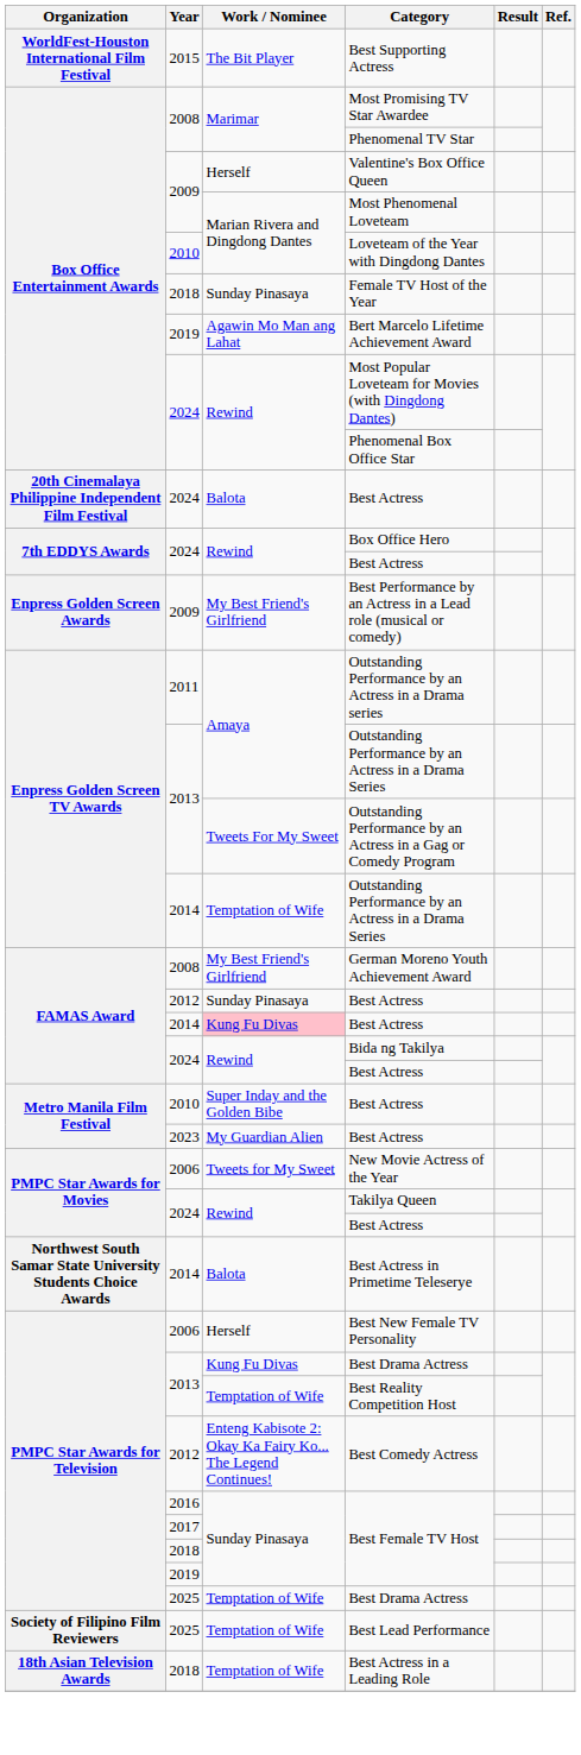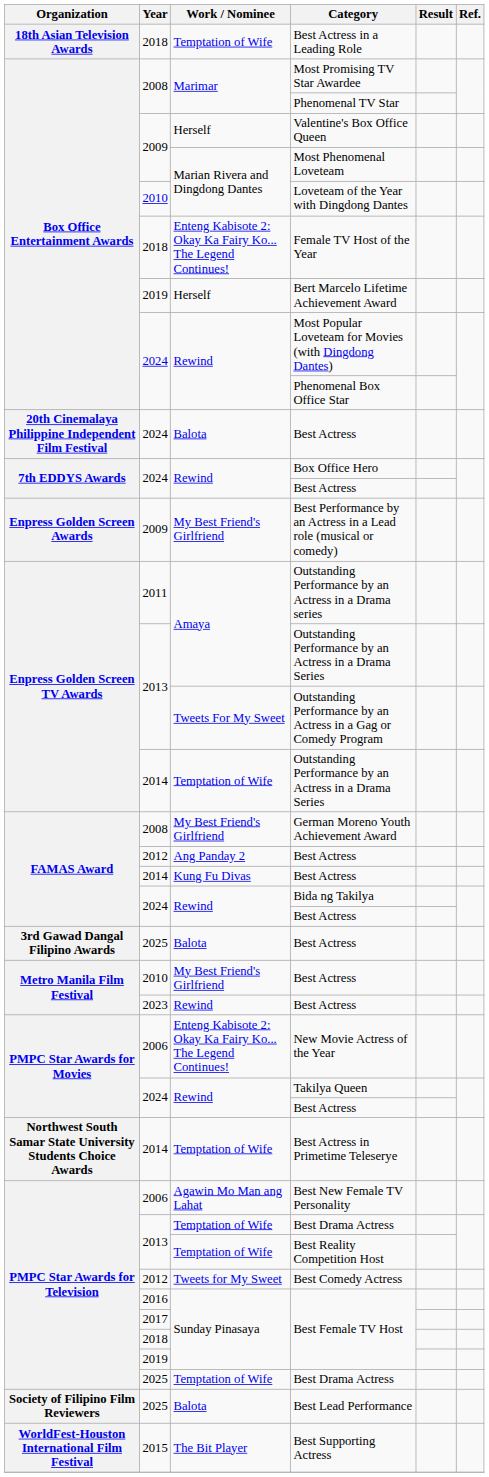 <table class="wikitable sortable plainrowheaders">
 <tr>
 <th>Organization</th>
 <th>Year</th>
 <th scope="col" width="25%">Work / Nominee</th>
 <th>Category</th>
 <th>Result</th>
 <th scope="col" width="2%">Ref.</th>
 </tr>
 <tr>
-<th scope="rowgroup"><a href='#'>WorldFest-Houston International Film Festival</a></th>
-<td>2015</td>
-<td><a href='#'>The Bit Player</a></td>
-<td>Best Supporting Actress</td>
+<th scope="rowgroup"><a href='#'>18th Asian Television Awards</a></th>
+<td>2018</td>
+<td><a href='#'>Temptation of Wife</a></td>
+<td>Best Actress in a Leading Role</td>
 <td></td>
 <td></td>
 </tr>
 <tr>
 <th scope="rowgroup" rowspan=9><a href='#'>Box Office Entertainment Awards</a></th>
 <td rowspan=2>2008</td>
 <td rowspan=2><a href='#'>Marimar</a></td>
 <td>Most Promising TV Star Awardee</td>
 <td></td>
 <td rowspan=2></td>
 </tr>
 <tr>
 <td>Phenomenal TV Star</td>
 <td></td>
 </tr>
 <tr>
 <td rowspan=2>2009</td>
 <td>Herself</td>
 <td>Valentine's Box Office Queen</td>
 <td></td>
 <td></td>
 </tr>
 <tr>
 <td rowspan=2>Marian Rivera and Dingdong Dantes</td>
 <td>Most Phenomenal Loveteam</td>
 <td></td>
 </tr>
 <tr>
 <td><a href='#'>2010</a></td>
 <td>Loveteam of the Year with Dingdong Dantes</td>
 <td></td>
 <td></td>
 </tr>
 <tr>
 <td>2018</td>
-<td>Sunday Pinasaya</td>
+<td><a href='#'>Enteng Kabisote 2: Okay Ka Fairy Ko... The Legend Continues!</a></td>
 <td>Female TV Host of the Year</td>
 <td></td>
 <td></td>
 </tr>
 <tr>
 <td>2019</td>
-<td><a href='#'>Agawin Mo Man ang Lahat</a></td>
+<td>Herself</td>
 <td>Bert Marcelo Lifetime Achievement Award</td>
 <td></td>
 <td></td>
 </tr>
 <tr>
 <td rowspan=2><a href='#'>2024</a></td>
 <td rowspan=2><a href='#'>Rewind</a></td>
 <td>Most Popular Loveteam for Movies (with <a href='#'>Dingdong Dantes</a>)</td>
 <td></td>
 <td rowspan=2></td>
 </tr>
 <tr>
 <td>Phenomenal Box Office Star</td>
 <td></td>
 </tr>
 <tr>
 <th scope="rowgroup"><a href='#'>20th Cinemalaya Philippine Independent Film Festival</a></th>
 <td>2024</td>
 <td><a href='#'>Balota</a></td>
 <td>Best Actress</td>
 <td></td>
 <td></td>
 </tr>
 <tr>
 <th scope="rowgroup" rowspan="2"><a href='#'>7th EDDYS Awards</a></th>
 <td rowspan="2">2024</td>
 <td rowspan="2"><a href='#'>Rewind</a></td>
 <td>Box Office Hero</td>
 <td></td>
 <td rowspan="2"></td>
 </tr>
 <tr>
 <td>Best Actress</td>
 <td></td>
 </tr>
 <tr>
 <th scope="rowgroup"><a href='#'>Enpress Golden Screen Awards</a></th>
 <td>2009</td>
 <td><a href='#'>My Best Friend's Girlfriend</a></td>
 <td>Best Performance by an Actress in a Lead role (musical or comedy)</td>
 <td></td>
 <td></td>
 </tr>
 <tr>
 <th scope="rowgroup" rowspan=4><a href='#'>Enpress Golden Screen TV Awards</a></th>
 <td>2011</td>
 <td rowspan=2><a href='#'>Amaya</a></td>
 <td>Outstanding Performance by an Actress in a Drama series</td>
 <td></td>
 <td></td>
 </tr>
 <tr>
 <td rowspan=2>2013</td>
 <td>Outstanding Performance by an Actress in a Drama Series</td>
 <td></td>
 <td></td>
 </tr>
 <tr>
 <td><a href='#'>Tweets For My Sweet</a></td>
 <td>Outstanding Performance by an Actress in a Gag or Comedy Program</td>
 <td></td>
 <td></td>
 </tr>
 <tr>
 <td>2014</td>
 <td><a href='#'>Temptation of Wife</a></td>
 <td>Outstanding Performance by an Actress in a Drama Series</td>
 <td></td>
 <td></td>
 </tr>
 <tr>
 <th scope="rowgroup" rowspan=5><a href='#'>FAMAS Award</a></th>
 <td>2008</td>
 <td><a href='#'>My Best Friend's Girlfriend</a></td>
 <td>German Moreno Youth Achievement Award</td>
 <td></td>
 </tr>
 <tr>
 <td>2012</td>
-<td>Sunday Pinasaya</td>
+<td><a href='#'>Ang Panday 2</a></td>
 <td>Best Actress</td>
 <td></td>
 <td></td>
 </tr>
 <tr>
 <td>2014</td>
-<td style="background: pink;"><a href='#'>Kung Fu Divas</a></td>
+<td><a href='#'>Kung Fu Divas</a></td>
 <td>Best Actress</td>
 <td></td>
 <td></td>
 </tr>
 <tr>
 <td rowspan=2>2024</td>
 <td rowspan=2><a href='#'>Rewind</a></td>
 <td>Bida ng Takilya</td>
 <td></td>
 <td rowspan=2></td>
 </tr>
 <tr>
 <td>Best Actress</td>
 <td></td>
 </tr>
 <tr>
+<th scope="rowgroup">3rd Gawad Dangal Filipino Awards</th>
+<td>2025</td>
+<td><a href='#'>Balota</a></td>
+<td>Best Actress</td>
+<td></td>
+<td></td>
+</tr>
+<tr>
 <th scope="rowgroup" rowspan=2><a href='#'>Metro Manila Film Festival</a></th>
 <td>2010</td>
-<td><a href='#'>Super Inday and the Golden Bibe</a></td>
+<td><a href='#'>My Best Friend's Girlfriend</a></td>
 <td>Best Actress</td>
 <td></td>
 <td></td>
 </tr>
 <tr>
 <td>2023</td>
-<td><a href='#'>My Guardian Alien</a></td>
+<td><a href='#'>Rewind</a></td>
 <td>Best Actress</td>
 <td></td>
 <td></td>
 </tr>
 <tr>
 <th scope="rowgroup" rowspan=3><a href='#'>PMPC Star Awards for Movies</a></th>
 <td>2006</td>
-<td><a href='#'>Tweets for My Sweet</a></td>
+<td><a href='#'>Enteng Kabisote 2: Okay Ka Fairy Ko... The Legend Continues!</a></td>
 <td>New Movie Actress of the Year</td>
 <td></td>
 <td></td>
 </tr>
 <tr>
 <td rowspan=2>2024</td>
 <td rowspan=2><a href='#'>Rewind</a></td>
 <td>Takilya Queen</td>
 <td></td>
 <td rowspan=2></td>
 </tr>
 <tr>
 <td>Best Actress</td>
 <td></td>
 </tr>
 <tr>
 <th scope="rowgroup">Northwest South Samar State University Students Choice Awards</th>
 <td>2014</td>
-<td><a href='#'>Balota</a></td>
+<td><a href='#'>Temptation of Wife</a></td>
 <td>Best Actress in Primetime Teleserye</td>
 <td></td>
 <td></td>
 </tr>
 <tr>
 <th scope="rowgroup" rowspan=9><a href='#'>PMPC Star Awards for Television</a></th>
 <td>2006</td>
-<td>Herself</td>
+<td><a href='#'>Agawin Mo Man ang Lahat</a></td>
 <td>Best New Female TV Personality</td>
 <td></td>
 <td></td>
 </tr>
 <tr>
 <td rowspan=2>2013</td>
-<td><a href='#'>Kung Fu Divas</a></td>
+<td><a href='#'>Temptation of Wife</a></td>
 <td>Best Drama Actress</td>
 <td></td>
 <td rowspan=2></td>
 </tr>
 <tr>
 <td><a href='#'>Temptation of Wife</a></td>
 <td>Best Reality Competition Host</td>
 <td></td>
 </tr>
 <tr>
 <td>2012</td>
-<td><a href='#'>Enteng Kabisote 2: Okay Ka Fairy Ko... The Legend Continues!</a></td>
+<td><a href='#'>Tweets for My Sweet</a></td>
 <td>Best Comedy Actress</td>
 <td></td>
 <td></td>
 </tr>
 <tr>
 <td>2016</td>
 <td rowspan=4>Sunday Pinasaya</td>
 <td rowspan=4>Best Female TV Host</td>
 <td></td>
 <td></td>
 </tr>
 <tr>
 <td>2017</td>
 <td></td>
 <td></td>
 </tr>
 <tr>
 <td>2018</td>
 <td></td>
 <td></td>
 </tr>
 <tr>
 <td>2019</td>
 <td></td>
 <td></td>
 </tr>
 <tr>
 <td>2025</td>
 <td><a href='#'>Temptation of Wife</a></td>
 <td>Best Drama Actress</td>
 <td></td>
 <td></td>
 </tr>
 <tr>
 <th scope="rowgroup">Society of Filipino Film Reviewers</th>
 <td>2025</td>
-<td><a href='#'>Temptation of Wife</a></td>
+<td><a href='#'>Balota</a></td>
 <td>Best Lead Performance</td>
 <td></td>
 <td></td>
 </tr>
 <tr>
-<th scope="rowgroup"><a href='#'>18th Asian Television Awards</a></th>
-<td>2018</td>
-<td><a href='#'>Temptation of Wife</a></td>
-<td>Best Actress in a Leading Role</td>
+<th scope="rowgroup"><a href='#'>WorldFest-Houston International Film Festival</a></th>
+<td>2015</td>
+<td><a href='#'>The Bit Player</a></td>
+<td>Best Supporting Actress</td>
 <td></td>
 <td></td>
 </tr>
 <tr>
 </tr>
 </table>
